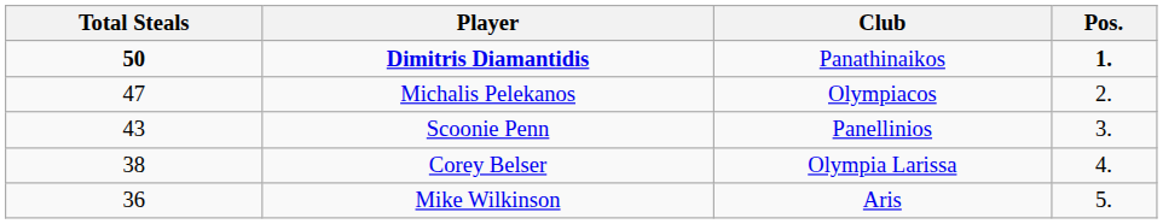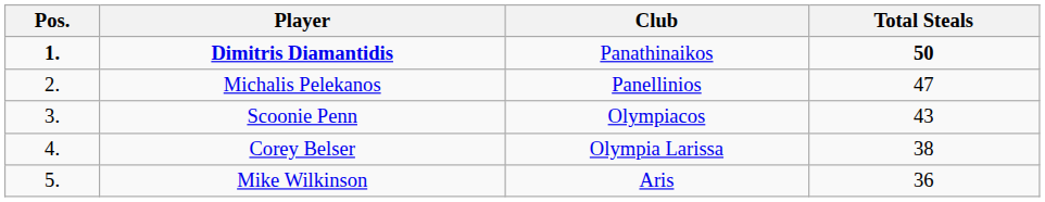 <table class="wikitable" style="text-align: center;" width="65%">
 <tr>
-<th>Total Steals</th>
+<th>Pos.</th>
 <th>Player</th>
 <th>Club</th>
-<th>Pos.</th>
+<th>Total Steals</th>
 </tr>
 <tr>
-<td align="center"><strong>50</strong></td>
+<td align="center"><strong>1.</strong></td>
 <td> <strong><a href='#'>Dimitris Diamantidis</a></strong></td>
 <td><a href='#'>Panathinaikos</a></td>
-<td align="center"><strong>1.</strong></td>
+<td align="center"><strong>50</strong></td>
 </tr>
 <tr>
+<td align="center">2.</td>
+<td> <a href='#'>Michalis Pelekanos</a></td>
+<td><a href='#'>Panellinios</a></td>
 <td align="center">47</td>
-<td> <a href='#'>Michalis Pelekanos</a></td>
-<td><a href='#'>Olympiacos</a></td>
-<td align="center">2.</td>
 </tr>
 <tr>
+<td align="center">3.</td>
+<td> <a href='#'>Scoonie Penn</a></td>
+<td><a href='#'>Olympiacos</a></td>
 <td align="center">43</td>
-<td> <a href='#'>Scoonie Penn</a></td>
-<td><a href='#'>Panellinios</a></td>
-<td align="center">3.</td>
 </tr>
 <tr>
-<td align="center">38</td>
+<td align="center">4.</td>
 <td> <a href='#'>Corey Belser</a></td>
 <td><a href='#'>Olympia Larissa</a></td>
-<td align="center">4.</td>
+<td align="center">38</td>
 </tr>
 <tr>
-<td align="center">36</td>
+<td align="center">5.</td>
 <td> <a href='#'>Mike Wilkinson</a></td>
 <td><a href='#'>Aris</a></td>
-<td align="center">5.</td>
+<td align="center">36</td>
 </tr>
 </table>
